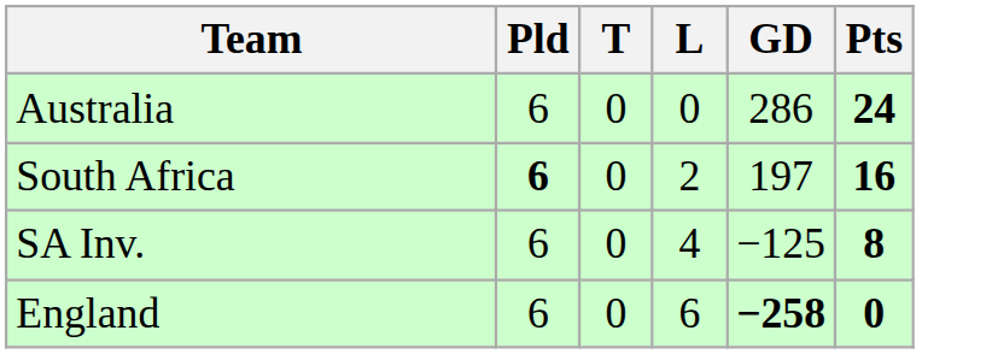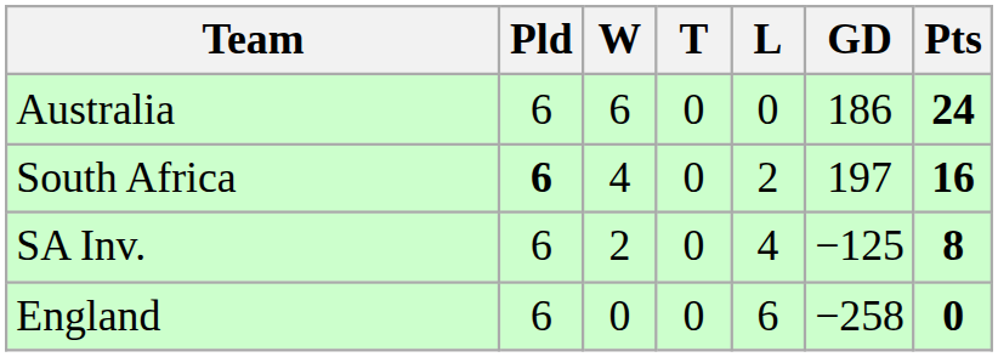 <table class="wikitable" style="text-align:center;">
 <tr>
 <th width=175>Team</th>
 <th style="width:20px;" abbr="Played">Pld</th>
+<th style="width:20px;" abbr="Won">W</th>
 <th style="width:20px;" abbr="Tied">T</th>
 <th style="width:20px;" abbr="Lost">L</th>
 <th style="width:30px;" abbr="Diff">GD</th>
 <th style="width:20px;" abbr="Points">Pts</th>
 </tr>
 <tr style="background:#cfc;">
 <td style="text-align:left;"> Australia</td>
 <td>6</td>
+<td>6</td>
 <td>0</td>
 <td>0</td>
-<td>286</td>
+<td>186</td>
 <td><strong>24</strong></td>
 </tr>
 <tr style="background:#cfc;">
 <td style="text-align:left;"> South Africa</td>
 <td><strong>6</strong></td>
+<td>4</td>
 <td>0</td>
 <td>2</td>
 <td>197</td>
 <td><strong>16</strong></td>
 </tr>
 <tr style="background:#cfc;">
 <td style="text-align:left;"> SA Inv.</td>
 <td>6</td>
+<td>2</td>
 <td>0</td>
 <td>4</td>
 <td>−125</td>
 <td><strong>8</strong></td>
 </tr>
 <tr style="background:#cfc;">
 <td style="text-align:left;"> England</td>
 <td>6</td>
 <td>0</td>
+<td>0</td>
 <td>6</td>
-<td><strong>−258</strong></td>
+<td>−258</td>
 <td><strong>0</strong></td>
 </tr>
 </table>
